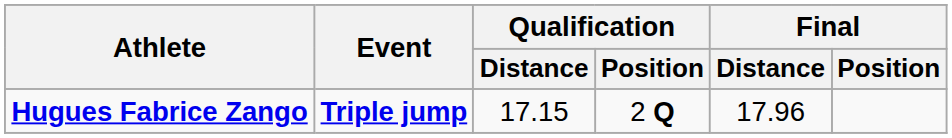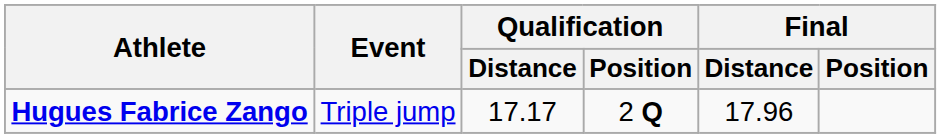 <table class=wikitable style=font-size:90%>
 <tr>
 <th rowspan=2>Athlete</th>
 <th rowspan=2>Event</th>
 <th colspan=2>Qualification</th>
 <th colspan=2>Final</th>
 </tr>
 <tr style=font-size:95%>
 <th>Distance</th>
 <th>Position</th>
 <th>Distance</th>
 <th>Position</th>
 </tr>
 <tr align=center>
 <td align=left><strong><a href='#'>Hugues Fabrice Zango</a></strong></td>
-<td align=left><strong><a href='#'>Triple jump</a></strong></td>
-<td>17.15</td>
+<td align=left><a href='#'>Triple jump</a></td>
+<td>17.17</td>
 <td>2 <strong>Q</strong></td>
 <td>17.96 <strong></strong></td>
 <td></td>
 </tr>
 </table>
